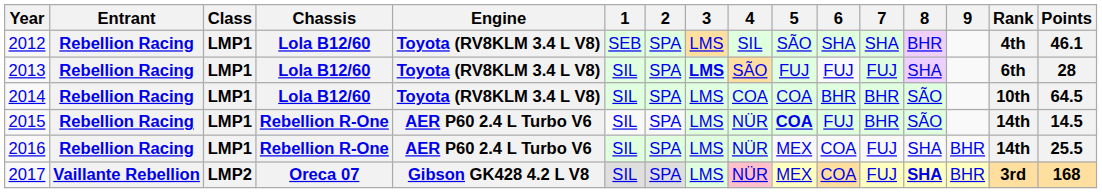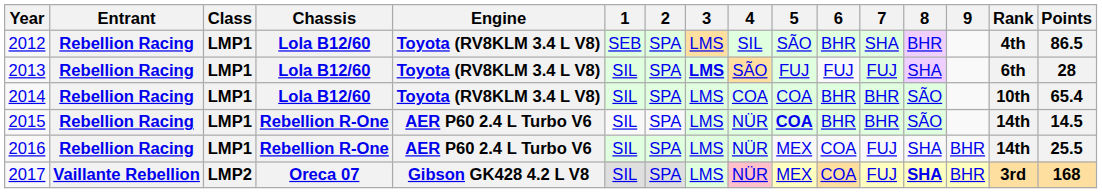 <table class="wikitable" style="text-align:center; font-size:85%">
 <tr>
 <th>Year</th>
 <th>Entrant</th>
 <th>Class</th>
 <th>Chassis</th>
 <th>Engine</th>
 <th>1</th>
 <th>2</th>
 <th>3</th>
 <th>4</th>
 <th>5</th>
 <th>6</th>
 <th>7</th>
 <th>8</th>
 <th>9</th>
 <th>Rank</th>
 <th>Points</th>
 </tr>
 <tr>
 <td><a href='#'>2012</a></td>
 <th nowrap><a href='#'>Rebellion Racing</a></th>
 <th>LMP1</th>
 <th nowrap><a href='#'>Lola B12/60</a></th>
 <th nowrap><a href='#'>Toyota</a> (RV8KLM 3.4 L V8)</th>
 <td style="background:#DFFFDF;"><a href='#'>SEB</a><br></td>
 <td style="background:#DFFFDF;"><a href='#'>SPA</a><br></td>
 <td style="background:#FFDF9F;"><a href='#'>LMS</a><br></td>
 <td style="background:#DFFFDF;"><a href='#'>SIL</a><br></td>
 <td style="background:#DFFFDF;"><a href='#'>SÃO</a><br></td>
-<td style="background:#DFFFDF;"><a href='#'>SHA</a><br></td>
+<td style="background:#DFFFDF;"><a href='#'>BHR</a><br></td>
 <td style="background:#DFFFDF;"><a href='#'>SHA</a><br></td>
 <td style="background:#EFCFFF;"><a href='#'>BHR</a><br></td>
 <td></td>
 <th>4th</th>
-<th>46.1</th>
+<th>86.5</th>
 </tr>
 <tr>
 <td><a href='#'>2013</a></td>
 <th nowrap><a href='#'>Rebellion Racing</a></th>
 <th>LMP1</th>
 <th nowrap><a href='#'>Lola B12/60</a></th>
 <th nowrap><a href='#'>Toyota</a> (RV8KLM 3.4 L V8)</th>
 <td style="background:#DFFFDF;"><a href='#'>SIL</a><br></td>
 <td style="background:#DFFFDF;"><a href='#'>SPA</a><br></td>
 <td style="background:#DFFFDF;"><strong><a href='#'>LMS</a><br></strong></td>
 <td style="background:#FFDF9F;"><a href='#'>SÃO</a><br></td>
 <td style="background:#DFFFDF;"><a href='#'>FUJ</a><br></td>
 <td><a href='#'>FUJ</a></td>
 <td style="background:#DFFFDF;"><a href='#'>FUJ</a><br></td>
 <td style="background:#EFCFFF;"><a href='#'>SHA</a><br></td>
 <td></td>
 <th>6th</th>
 <th>28</th>
 </tr>
 <tr>
 <td><a href='#'>2014</a></td>
 <th nowrap><a href='#'>Rebellion Racing</a></th>
 <th>LMP1</th>
 <th nowrap><a href='#'>Lola B12/60</a></th>
 <th nowrap><a href='#'>Toyota</a> (RV8KLM 3.4 L V8)</th>
 <td style="background:#DFFFDF;"><a href='#'>SIL</a><br></td>
 <td style="background:#DFFFDF;"><a href='#'>SPA</a><br></td>
 <td style="background:#DFFFDF;"><a href='#'>LMS</a><br></td>
 <td style="background:#DFFFDF;"><a href='#'>COA</a><br></td>
 <td style="background:#DFFFDF;"><a href='#'>COA</a><br></td>
 <td style="background:#DFFFDF;"><a href='#'>BHR</a><br></td>
 <td style="background:#DFFFDF;"><a href='#'>BHR</a><br></td>
 <td style="background:#DFFFDF;"><a href='#'>SÃO</a><br></td>
 <td></td>
 <th>10th</th>
-<th>64.5</th>
+<th>65.4</th>
 </tr>
 <tr>
 <td><a href='#'>2015</a></td>
 <th nowrap><a href='#'>Rebellion Racing</a></th>
 <th>LMP1</th>
 <th nowrap><a href='#'>Rebellion R-One</a></th>
 <th nowrap><a href='#'>AER</a> P60 2.4 L Turbo V6</th>
 <td><a href='#'>SIL</a></td>
 <td><a href='#'>SPA</a></td>
 <td style="background:#DFFFDF;"><a href='#'>LMS</a><br></td>
 <td style="background:#DFFFDF;"><a href='#'>NÜR</a><br></td>
 <td style="background:#DFFFDF;"><strong><a href='#'>COA</a><br></strong></td>
-<td style="background:#DFFFDF;"><a href='#'>FUJ</a><br></td>
+<td style="background:#DFFFDF;"><a href='#'>BHR</a><br></td>
 <td style="background:#DFFFDF;"><a href='#'>BHR</a><br></td>
 <td style="background:#DFFFDF;"><a href='#'>SÃO</a><br></td>
 <td></td>
 <th>14th</th>
 <th>14.5</th>
 </tr>
 <tr>
 <td><a href='#'>2016</a></td>
 <th nowrap><a href='#'>Rebellion Racing</a></th>
 <th>LMP1</th>
 <th nowrap><a href='#'>Rebellion R-One</a></th>
 <th nowrap><a href='#'>AER</a> P60 2.4 L Turbo V6</th>
 <td style="background:#DFFFDF;"><a href='#'>SIL</a><br></td>
 <td style="background:#DFFFDF;"><a href='#'>SPA</a><br></td>
 <td style="background:#DFFFDF;"><a href='#'>LMS</a><br></td>
 <td style="background:#DFFFDF;"><a href='#'>NÜR</a><br></td>
 <td><a href='#'>MEX</a></td>
 <td><a href='#'>COA</a></td>
 <td><a href='#'>FUJ</a></td>
 <td><a href='#'>SHA</a></td>
 <td><a href='#'>BHR</a></td>
 <th>14th</th>
 <th>25.5</th>
 </tr>
 <tr>
 <td><a href='#'>2017</a></td>
 <th nowrap><a href='#'>Vaillante Rebellion</a></th>
 <th>LMP2</th>
 <th nowrap><a href='#'>Oreca 07</a></th>
 <th nowrap><a href='#'>Gibson</a> GK428 4.2 L V8</th>
 <td style="background:#DFDFDF;"><a href='#'>SIL</a><br></td>
 <td style="background:#DFDFDF;"><a href='#'>SPA</a><br></td>
 <td style="background:#DFFFDF;"><a href='#'>LMS</a><br></td>
 <td style="background: pink;"><a href='#'>NÜR</a></td>
 <td style="background:#FFFFBF;"><a href='#'>MEX</a><br></td>
 <td style="background:#FFDF9F;"><a href='#'>COA</a><br></td>
 <td style="background:#FFFFBF;"><a href='#'>FUJ</a><br></td>
 <td style="background:#FFFFBF;"><strong><a href='#'>SHA</a></strong><br></td>
 <td style="background:#FFFFBF;"><a href='#'>BHR</a><br></td>
 <th style="background:#FFDF9F;">3rd</th>
 <th style="background:#FFDF9F;">168</th>
 </tr>
 </table>
